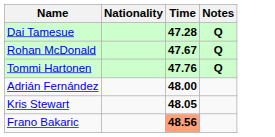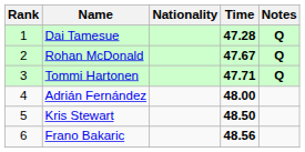 <table class="wikitable sortable" style="text-align:center">
 <tr>
+<th>Rank</th>
 <th>Name</th>
 <th>Nationality</th>
 <th>Time</th>
 <th>Notes</th>
 </tr>
 <tr bgcolor=ccffcc>
+<td>1</td>
 <td align=left><a href='#'>Dai Tamesue</a></td>
 <td align=left></td>
 <td><strong>47.28</strong></td>
 <td><strong>Q</strong></td>
 </tr>
 <tr bgcolor=ccffcc>
+<td>2</td>
 <td align=left><a href='#'>Rohan McDonald</a></td>
 <td align=left></td>
 <td><strong>47.67</strong></td>
 <td><strong>Q</strong></td>
 </tr>
 <tr bgcolor=ccffcc>
+<td>3</td>
 <td align=left><a href='#'>Tommi Hartonen</a></td>
 <td align=left></td>
-<td><strong>47.76</strong></td>
+<td><strong>47.71</strong></td>
 <td><strong>Q</strong></td>
 </tr>
 <tr>
+<td>4</td>
 <td align=left><a href='#'>Adrián Fernández</a></td>
 <td align=left></td>
 <td><strong>48.00</strong></td>
 <td></td>
 </tr>
 <tr>
+<td>5</td>
 <td align=left><a href='#'>Kris Stewart</a></td>
 <td align=left></td>
-<td><strong>48.05</strong></td>
+<td><strong>48.50</strong></td>
 <td></td>
 </tr>
 <tr>
+<td>6</td>
 <td align=left><a href='#'>Frano Bakaric</a></td>
 <td align=left></td>
-<td style="background: lightsalmon;"><strong>48.56</strong></td>
+<td><strong>48.56</strong></td>
 <td></td>
 </tr>
 </table>
